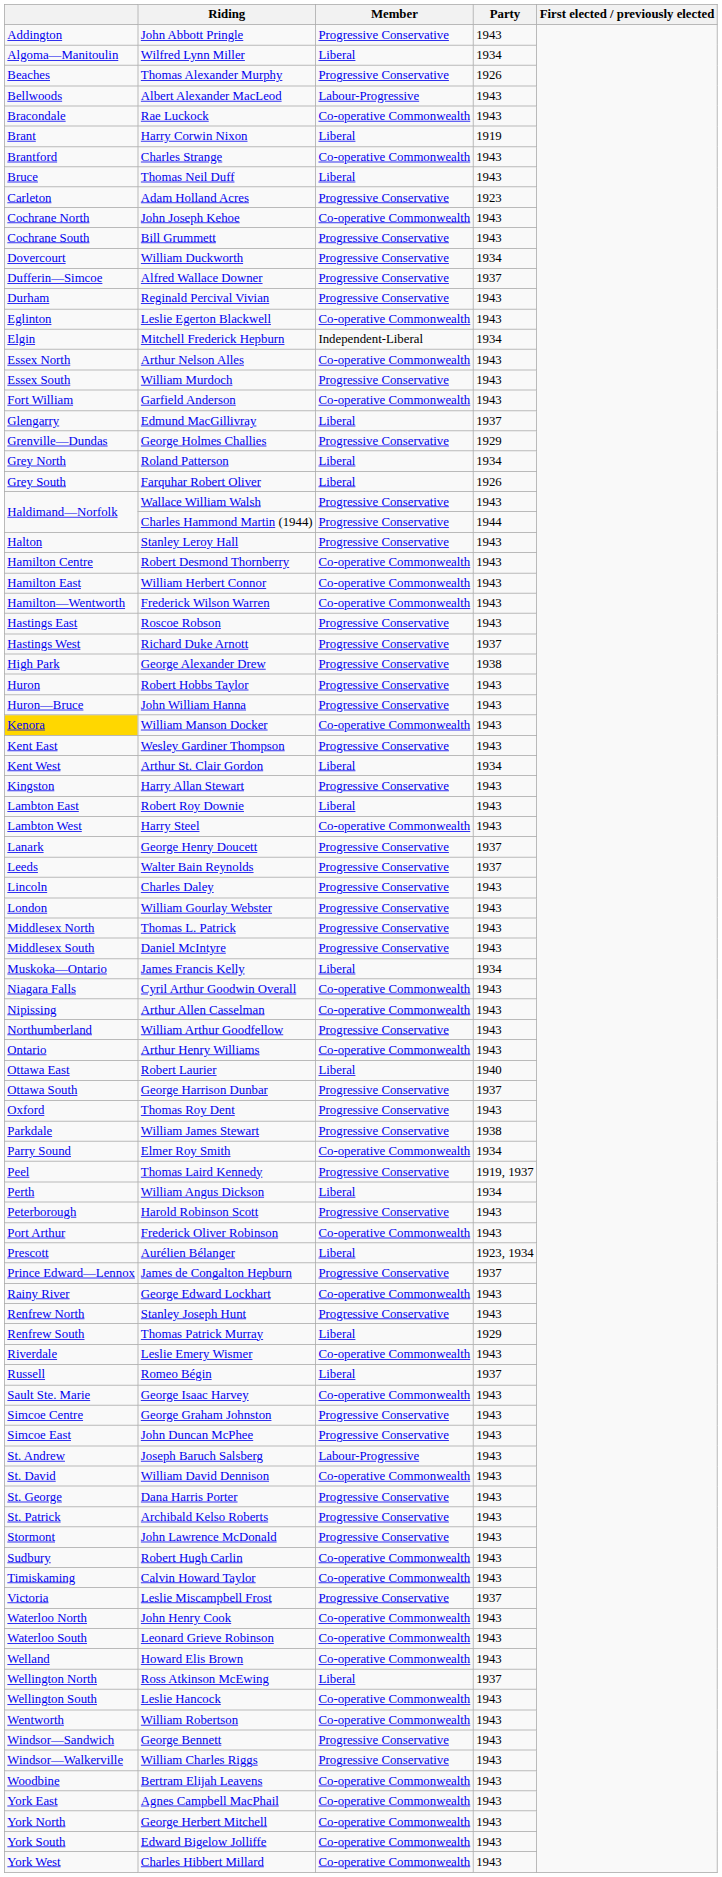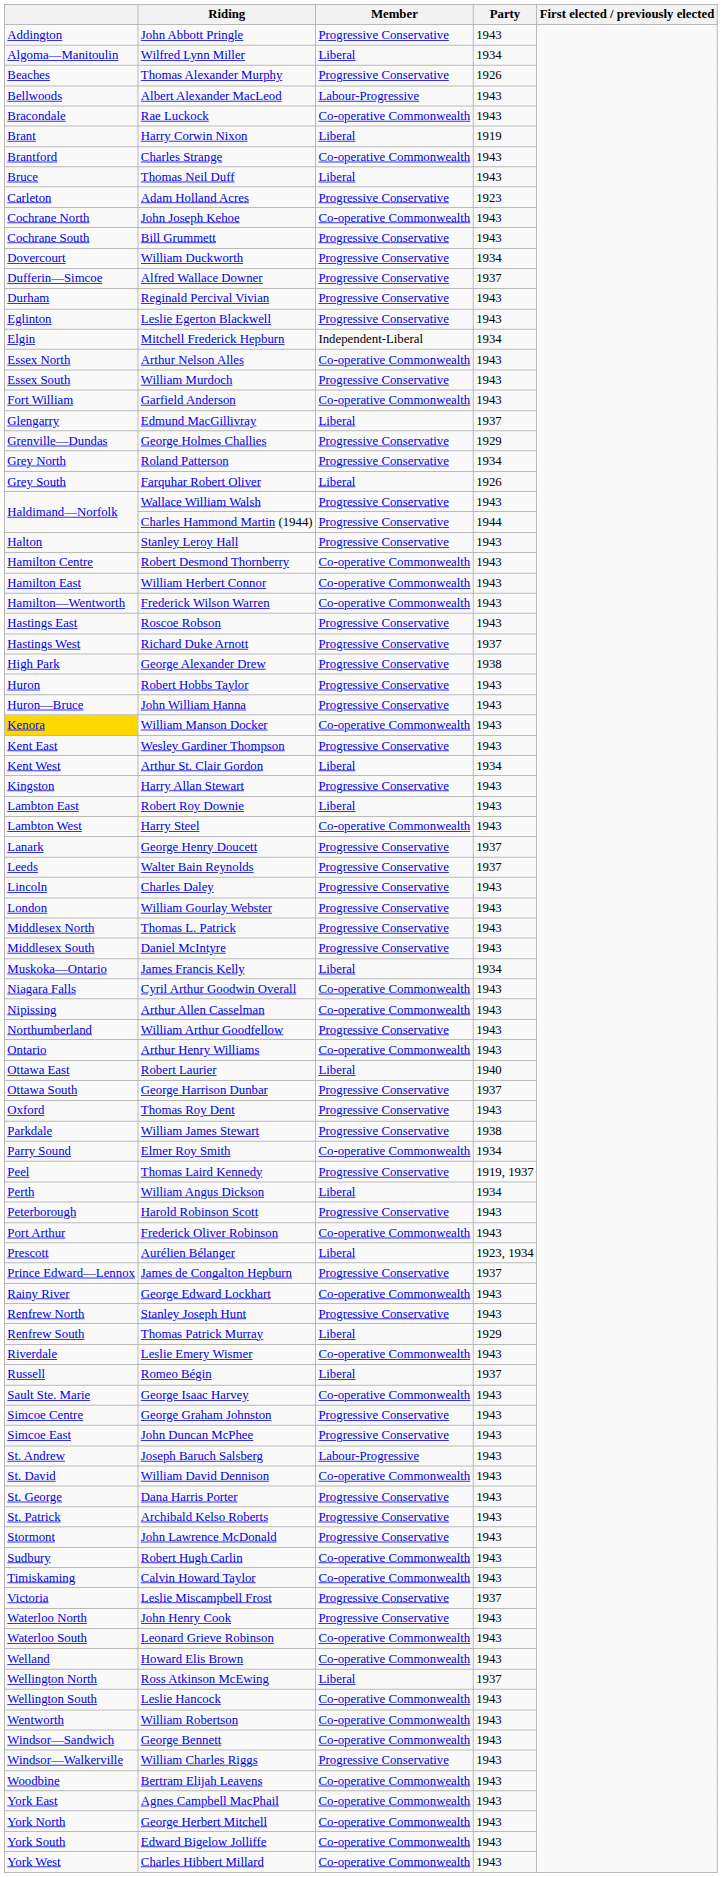 <table class="wikitable sortable">
 <tr>
 <th></th>
 <th>Riding</th>
 <th>Member</th>
 <th>Party</th>
 <th>First elected / previously elected</th>
 </tr>
 <tr>
 <td><a href='#'>Addington</a></td>
 <td><a href='#'>John Abbott Pringle</a></td>
 <td><a href='#'>Progressive Conservative</a></td>
 <td>1943</td>
 </tr>
 <tr>
 <td><a href='#'>Algoma—Manitoulin</a></td>
 <td><a href='#'>Wilfred Lynn Miller</a></td>
 <td><a href='#'>Liberal</a></td>
 <td>1934</td>
 </tr>
 <tr>
 <td><a href='#'>Beaches</a></td>
 <td><a href='#'>Thomas Alexander Murphy</a></td>
 <td><a href='#'>Progressive Conservative</a></td>
 <td>1926</td>
 </tr>
 <tr>
 <td><a href='#'>Bellwoods</a></td>
 <td><a href='#'>Albert Alexander MacLeod</a></td>
 <td><a href='#'>Labour-Progressive</a></td>
 <td>1943</td>
 </tr>
 <tr>
 <td><a href='#'>Bracondale</a></td>
 <td><a href='#'>Rae Luckock</a></td>
 <td><a href='#'>Co-operative Commonwealth</a></td>
 <td>1943</td>
 </tr>
 <tr>
 <td><a href='#'>Brant</a></td>
 <td><a href='#'>Harry Corwin Nixon</a></td>
 <td><a href='#'>Liberal</a></td>
 <td>1919</td>
 </tr>
 <tr>
 <td><a href='#'>Brantford</a></td>
 <td><a href='#'>Charles Strange</a></td>
 <td><a href='#'>Co-operative Commonwealth</a></td>
 <td>1943</td>
 </tr>
 <tr>
 <td><a href='#'>Bruce</a></td>
 <td><a href='#'>Thomas Neil Duff</a></td>
 <td><a href='#'>Liberal</a></td>
 <td>1943</td>
 </tr>
 <tr>
 <td><a href='#'>Carleton</a></td>
 <td><a href='#'>Adam Holland Acres</a></td>
 <td><a href='#'>Progressive Conservative</a></td>
 <td>1923</td>
 </tr>
 <tr>
 <td><a href='#'>Cochrane North</a></td>
 <td><a href='#'>John Joseph Kehoe</a></td>
 <td><a href='#'>Co-operative Commonwealth</a></td>
 <td>1943</td>
 </tr>
 <tr>
 <td><a href='#'>Cochrane South</a></td>
 <td><a href='#'>Bill Grummett</a></td>
 <td><a href='#'>Progressive Conservative</a></td>
 <td>1943</td>
 </tr>
 <tr>
 <td><a href='#'>Dovercourt</a></td>
 <td><a href='#'>William Duckworth</a></td>
 <td><a href='#'>Progressive Conservative</a></td>
 <td>1934</td>
 </tr>
 <tr>
 <td><a href='#'>Dufferin—Simcoe</a></td>
 <td><a href='#'>Alfred Wallace Downer</a></td>
 <td><a href='#'>Progressive Conservative</a></td>
 <td>1937</td>
 </tr>
 <tr>
 <td><a href='#'>Durham</a></td>
 <td><a href='#'>Reginald Percival Vivian</a></td>
 <td><a href='#'>Progressive Conservative</a></td>
 <td>1943</td>
 </tr>
 <tr>
 <td><a href='#'>Eglinton</a></td>
 <td><a href='#'>Leslie Egerton Blackwell</a></td>
-<td><a href='#'>Co-operative Commonwealth</a></td>
+<td><a href='#'>Progressive Conservative</a></td>
 <td>1943</td>
 </tr>
 <tr>
 <td><a href='#'>Elgin</a></td>
 <td><a href='#'>Mitchell Frederick Hepburn</a></td>
 <td>Independent-Liberal</td>
 <td>1934</td>
 </tr>
 <tr>
 <td><a href='#'>Essex North</a></td>
 <td><a href='#'>Arthur Nelson Alles</a></td>
 <td><a href='#'>Co-operative Commonwealth</a></td>
 <td>1943</td>
 </tr>
 <tr>
 <td><a href='#'>Essex South</a></td>
 <td><a href='#'>William Murdoch</a></td>
 <td><a href='#'>Progressive Conservative</a></td>
 <td>1943</td>
 </tr>
 <tr>
 <td><a href='#'>Fort William</a></td>
 <td><a href='#'>Garfield Anderson</a></td>
 <td><a href='#'>Co-operative Commonwealth</a></td>
 <td>1943</td>
 </tr>
 <tr>
 <td><a href='#'>Glengarry</a></td>
 <td><a href='#'>Edmund MacGillivray</a></td>
 <td><a href='#'>Liberal</a></td>
 <td>1937</td>
 </tr>
 <tr>
 <td><a href='#'>Grenville—Dundas</a></td>
 <td><a href='#'>George Holmes Challies</a></td>
 <td><a href='#'>Progressive Conservative</a></td>
 <td>1929</td>
 </tr>
 <tr>
 <td><a href='#'>Grey North</a></td>
 <td><a href='#'>Roland Patterson</a></td>
-<td><a href='#'>Liberal</a></td>
+<td><a href='#'>Progressive Conservative</a></td>
 <td>1934</td>
 </tr>
 <tr>
 <td><a href='#'>Grey South</a></td>
 <td><a href='#'>Farquhar Robert Oliver</a></td>
 <td><a href='#'>Liberal</a></td>
 <td>1926</td>
 </tr>
 <tr>
 <td rowspan="2"><a href='#'>Haldimand—Norfolk</a></td>
 <td><a href='#'>Wallace William Walsh</a></td>
 <td><a href='#'>Progressive Conservative</a></td>
 <td>1943</td>
 </tr>
 <tr>
 <td><a href='#'>Charles Hammond Martin</a> (1944)</td>
 <td><a href='#'>Progressive Conservative</a></td>
 <td>1944</td>
 </tr>
 <tr>
 <td><a href='#'>Halton</a></td>
 <td><a href='#'>Stanley Leroy Hall</a></td>
 <td><a href='#'>Progressive Conservative</a></td>
 <td>1943</td>
 </tr>
 <tr>
 <td><a href='#'>Hamilton Centre</a></td>
 <td><a href='#'>Robert Desmond Thornberry</a></td>
 <td><a href='#'>Co-operative Commonwealth</a></td>
 <td>1943</td>
 </tr>
 <tr>
 <td><a href='#'>Hamilton East</a></td>
 <td><a href='#'>William Herbert Connor</a></td>
 <td><a href='#'>Co-operative Commonwealth</a></td>
 <td>1943</td>
 </tr>
 <tr>
 <td><a href='#'>Hamilton—Wentworth</a></td>
 <td><a href='#'>Frederick Wilson Warren</a></td>
 <td><a href='#'>Co-operative Commonwealth</a></td>
 <td>1943</td>
 </tr>
 <tr>
 <td><a href='#'>Hastings East</a></td>
 <td><a href='#'>Roscoe Robson</a></td>
 <td><a href='#'>Progressive Conservative</a></td>
 <td>1943</td>
 </tr>
 <tr>
 <td><a href='#'>Hastings West</a></td>
 <td><a href='#'>Richard Duke Arnott</a></td>
 <td><a href='#'>Progressive Conservative</a></td>
 <td>1937</td>
 </tr>
 <tr>
 <td><a href='#'>High Park</a></td>
 <td><a href='#'>George Alexander Drew</a></td>
 <td><a href='#'>Progressive Conservative</a></td>
 <td>1938</td>
 </tr>
 <tr>
 <td><a href='#'>Huron</a></td>
 <td><a href='#'>Robert Hobbs Taylor</a></td>
 <td><a href='#'>Progressive Conservative</a></td>
 <td>1943</td>
 </tr>
 <tr>
 <td><a href='#'>Huron—Bruce</a></td>
 <td><a href='#'>John William Hanna</a></td>
 <td><a href='#'>Progressive Conservative</a></td>
 <td>1943</td>
 </tr>
 <tr>
 <td style="background: gold;"><a href='#'>Kenora</a></td>
 <td><a href='#'>William Manson Docker</a></td>
 <td><a href='#'>Co-operative Commonwealth</a></td>
 <td>1943</td>
 </tr>
 <tr>
 <td><a href='#'>Kent East</a></td>
 <td><a href='#'>Wesley Gardiner Thompson</a></td>
 <td><a href='#'>Progressive Conservative</a></td>
 <td>1943</td>
 </tr>
 <tr>
 <td><a href='#'>Kent West</a></td>
 <td><a href='#'>Arthur St. Clair Gordon</a></td>
 <td><a href='#'>Liberal</a></td>
 <td>1934</td>
 </tr>
 <tr>
 <td><a href='#'>Kingston</a></td>
 <td><a href='#'>Harry Allan Stewart</a></td>
 <td><a href='#'>Progressive Conservative</a></td>
 <td>1943</td>
 </tr>
 <tr>
 <td><a href='#'>Lambton East</a></td>
 <td><a href='#'>Robert Roy Downie</a></td>
 <td><a href='#'>Liberal</a></td>
 <td>1943</td>
 </tr>
 <tr>
 <td><a href='#'>Lambton West</a></td>
 <td><a href='#'>Harry Steel</a></td>
 <td><a href='#'>Co-operative Commonwealth</a></td>
 <td>1943</td>
 </tr>
 <tr>
 <td><a href='#'>Lanark</a></td>
 <td><a href='#'>George Henry Doucett</a></td>
 <td><a href='#'>Progressive Conservative</a></td>
 <td>1937</td>
 </tr>
 <tr>
 <td><a href='#'>Leeds</a></td>
 <td><a href='#'>Walter Bain Reynolds</a></td>
 <td><a href='#'>Progressive Conservative</a></td>
 <td>1937</td>
 </tr>
 <tr>
 <td><a href='#'>Lincoln</a></td>
 <td><a href='#'>Charles Daley</a></td>
 <td><a href='#'>Progressive Conservative</a></td>
 <td>1943</td>
 </tr>
 <tr>
 <td><a href='#'>London</a></td>
 <td><a href='#'>William Gourlay Webster</a></td>
 <td><a href='#'>Progressive Conservative</a></td>
 <td>1943</td>
 </tr>
 <tr>
 <td><a href='#'>Middlesex North</a></td>
 <td><a href='#'>Thomas L. Patrick</a></td>
 <td><a href='#'>Progressive Conservative</a></td>
 <td>1943</td>
 </tr>
 <tr>
 <td><a href='#'>Middlesex South</a></td>
 <td><a href='#'>Daniel McIntyre</a></td>
 <td><a href='#'>Progressive Conservative</a></td>
 <td>1943</td>
 </tr>
 <tr>
 <td><a href='#'>Muskoka—Ontario</a></td>
 <td><a href='#'>James Francis Kelly</a></td>
 <td><a href='#'>Liberal</a></td>
 <td>1934</td>
 </tr>
 <tr>
 <td><a href='#'>Niagara Falls</a></td>
 <td><a href='#'>Cyril Arthur Goodwin Overall</a></td>
 <td><a href='#'>Co-operative Commonwealth</a></td>
 <td>1943</td>
 </tr>
 <tr>
 <td><a href='#'>Nipissing</a></td>
 <td><a href='#'>Arthur Allen Casselman</a></td>
 <td><a href='#'>Co-operative Commonwealth</a></td>
 <td>1943</td>
 </tr>
 <tr>
 <td><a href='#'>Northumberland</a></td>
 <td><a href='#'>William Arthur Goodfellow</a></td>
 <td><a href='#'>Progressive Conservative</a></td>
 <td>1943</td>
 </tr>
 <tr>
 <td><a href='#'>Ontario</a></td>
 <td><a href='#'>Arthur Henry Williams</a></td>
 <td><a href='#'>Co-operative Commonwealth</a></td>
 <td>1943</td>
 </tr>
 <tr>
 <td><a href='#'>Ottawa East</a></td>
 <td><a href='#'>Robert Laurier</a></td>
 <td><a href='#'>Liberal</a></td>
 <td>1940</td>
 </tr>
 <tr>
 <td><a href='#'>Ottawa South</a></td>
 <td><a href='#'>George Harrison Dunbar</a></td>
 <td><a href='#'>Progressive Conservative</a></td>
 <td>1937</td>
 </tr>
 <tr>
 <td><a href='#'>Oxford</a></td>
 <td><a href='#'>Thomas Roy Dent</a></td>
 <td><a href='#'>Progressive Conservative</a></td>
 <td>1943</td>
 </tr>
 <tr>
 <td><a href='#'>Parkdale</a></td>
 <td><a href='#'>William James Stewart</a></td>
 <td><a href='#'>Progressive Conservative</a></td>
 <td>1938</td>
 </tr>
 <tr>
 <td><a href='#'>Parry Sound</a></td>
 <td><a href='#'>Elmer Roy Smith</a></td>
 <td><a href='#'>Co-operative Commonwealth</a></td>
 <td>1934</td>
 </tr>
 <tr>
 <td><a href='#'>Peel</a></td>
 <td><a href='#'>Thomas Laird Kennedy</a></td>
 <td><a href='#'>Progressive Conservative</a></td>
 <td>1919, 1937</td>
 </tr>
 <tr>
 <td><a href='#'>Perth</a></td>
 <td><a href='#'>William Angus Dickson</a></td>
 <td><a href='#'>Liberal</a></td>
 <td>1934</td>
 </tr>
 <tr>
 <td><a href='#'>Peterborough</a></td>
 <td><a href='#'>Harold Robinson Scott</a></td>
 <td><a href='#'>Progressive Conservative</a></td>
 <td>1943</td>
 </tr>
 <tr>
 <td><a href='#'>Port Arthur</a></td>
 <td><a href='#'>Frederick Oliver Robinson</a></td>
 <td><a href='#'>Co-operative Commonwealth</a></td>
 <td>1943</td>
 </tr>
 <tr>
 <td><a href='#'>Prescott</a></td>
 <td><a href='#'>Aurélien Bélanger</a></td>
 <td><a href='#'>Liberal</a></td>
 <td>1923, 1934</td>
 </tr>
 <tr>
 <td><a href='#'>Prince Edward—Lennox</a></td>
 <td><a href='#'>James de Congalton Hepburn</a></td>
 <td><a href='#'>Progressive Conservative</a></td>
 <td>1937</td>
 </tr>
 <tr>
 <td><a href='#'>Rainy River</a></td>
 <td><a href='#'>George Edward Lockhart</a></td>
 <td><a href='#'>Co-operative Commonwealth</a></td>
 <td>1943</td>
 </tr>
 <tr>
 <td><a href='#'>Renfrew North</a></td>
 <td><a href='#'>Stanley Joseph Hunt</a></td>
 <td><a href='#'>Progressive Conservative</a></td>
 <td>1943</td>
 </tr>
 <tr>
 <td><a href='#'>Renfrew South</a></td>
 <td><a href='#'>Thomas Patrick Murray</a></td>
 <td><a href='#'>Liberal</a></td>
 <td>1929</td>
 </tr>
 <tr>
 <td><a href='#'>Riverdale</a></td>
 <td><a href='#'>Leslie Emery Wismer</a></td>
 <td><a href='#'>Co-operative Commonwealth</a></td>
 <td>1943</td>
 </tr>
 <tr>
 <td><a href='#'>Russell</a></td>
 <td><a href='#'>Romeo Bégin</a></td>
 <td><a href='#'>Liberal</a></td>
 <td>1937</td>
 </tr>
 <tr>
 <td><a href='#'>Sault Ste. Marie</a></td>
 <td><a href='#'>George Isaac Harvey</a></td>
 <td><a href='#'>Co-operative Commonwealth</a></td>
 <td>1943</td>
 </tr>
 <tr>
 <td><a href='#'>Simcoe Centre</a></td>
 <td><a href='#'>George Graham Johnston</a></td>
 <td><a href='#'>Progressive Conservative</a></td>
 <td>1943</td>
 </tr>
 <tr>
 <td><a href='#'>Simcoe East</a></td>
 <td><a href='#'>John Duncan McPhee</a></td>
 <td><a href='#'>Progressive Conservative</a></td>
 <td>1943</td>
 </tr>
 <tr>
 <td><a href='#'>St. Andrew</a></td>
 <td><a href='#'>Joseph Baruch Salsberg</a></td>
 <td><a href='#'>Labour-Progressive</a></td>
 <td>1943</td>
 </tr>
 <tr>
 <td><a href='#'>St. David</a></td>
 <td><a href='#'>William David Dennison</a></td>
 <td><a href='#'>Co-operative Commonwealth</a></td>
 <td>1943</td>
 </tr>
 <tr>
 <td><a href='#'>St. George</a></td>
 <td><a href='#'>Dana Harris Porter</a></td>
 <td><a href='#'>Progressive Conservative</a></td>
 <td>1943</td>
 </tr>
 <tr>
 <td><a href='#'>St. Patrick</a></td>
 <td><a href='#'>Archibald Kelso Roberts</a></td>
 <td><a href='#'>Progressive Conservative</a></td>
 <td>1943</td>
 </tr>
 <tr>
 <td><a href='#'>Stormont</a></td>
 <td><a href='#'>John Lawrence McDonald</a></td>
 <td><a href='#'>Progressive Conservative</a></td>
 <td>1943</td>
 </tr>
 <tr>
 <td><a href='#'>Sudbury</a></td>
 <td><a href='#'>Robert Hugh Carlin</a></td>
 <td><a href='#'>Co-operative Commonwealth</a></td>
 <td>1943</td>
 </tr>
 <tr>
 <td><a href='#'>Timiskaming</a></td>
 <td><a href='#'>Calvin Howard Taylor</a></td>
 <td><a href='#'>Co-operative Commonwealth</a></td>
 <td>1943</td>
 </tr>
 <tr>
 <td><a href='#'>Victoria</a></td>
 <td><a href='#'>Leslie Miscampbell Frost</a></td>
 <td><a href='#'>Progressive Conservative</a></td>
 <td>1937</td>
 </tr>
 <tr>
 <td><a href='#'>Waterloo North</a></td>
 <td><a href='#'>John Henry Cook</a></td>
-<td><a href='#'>Co-operative Commonwealth</a></td>
+<td><a href='#'>Progressive Conservative</a></td>
 <td>1943</td>
 </tr>
 <tr>
 <td><a href='#'>Waterloo South</a></td>
 <td><a href='#'>Leonard Grieve Robinson</a></td>
 <td><a href='#'>Co-operative Commonwealth</a></td>
 <td>1943</td>
 </tr>
 <tr>
 <td><a href='#'>Welland</a></td>
 <td><a href='#'>Howard Elis Brown</a></td>
 <td><a href='#'>Co-operative Commonwealth</a></td>
 <td>1943</td>
 </tr>
 <tr>
 <td><a href='#'>Wellington North</a></td>
 <td><a href='#'>Ross Atkinson McEwing</a></td>
 <td><a href='#'>Liberal</a></td>
 <td>1937</td>
 </tr>
 <tr>
 <td><a href='#'>Wellington South</a></td>
 <td><a href='#'>Leslie Hancock</a></td>
 <td><a href='#'>Co-operative Commonwealth</a></td>
 <td>1943</td>
 </tr>
 <tr>
 <td><a href='#'>Wentworth</a></td>
 <td><a href='#'>William Robertson</a></td>
 <td><a href='#'>Co-operative Commonwealth</a></td>
 <td>1943</td>
 </tr>
 <tr>
 <td><a href='#'>Windsor—Sandwich</a></td>
 <td><a href='#'>George Bennett</a></td>
-<td><a href='#'>Progressive Conservative</a></td>
+<td><a href='#'>Co-operative Commonwealth</a></td>
 <td>1943</td>
 </tr>
 <tr>
 <td><a href='#'>Windsor—Walkerville</a></td>
 <td><a href='#'>William Charles Riggs</a></td>
 <td><a href='#'>Progressive Conservative</a></td>
 <td>1943</td>
 </tr>
 <tr>
 <td><a href='#'>Woodbine</a></td>
 <td><a href='#'>Bertram Elijah Leavens</a></td>
 <td><a href='#'>Co-operative Commonwealth</a></td>
 <td>1943</td>
 </tr>
 <tr>
 <td><a href='#'>York East</a></td>
 <td><a href='#'>Agnes Campbell MacPhail</a></td>
 <td><a href='#'>Co-operative Commonwealth</a></td>
 <td>1943</td>
 </tr>
 <tr>
 <td><a href='#'>York North</a></td>
 <td><a href='#'>George Herbert Mitchell</a></td>
 <td><a href='#'>Co-operative Commonwealth</a></td>
 <td>1943</td>
 </tr>
 <tr>
 <td><a href='#'>York South</a></td>
 <td><a href='#'>Edward Bigelow Jolliffe</a></td>
 <td><a href='#'>Co-operative Commonwealth</a></td>
 <td>1943</td>
 </tr>
 <tr>
 <td><a href='#'>York West</a></td>
 <td><a href='#'>Charles Hibbert Millard</a></td>
 <td><a href='#'>Co-operative Commonwealth</a></td>
 <td>1943</td>
 </tr>
 </table>
